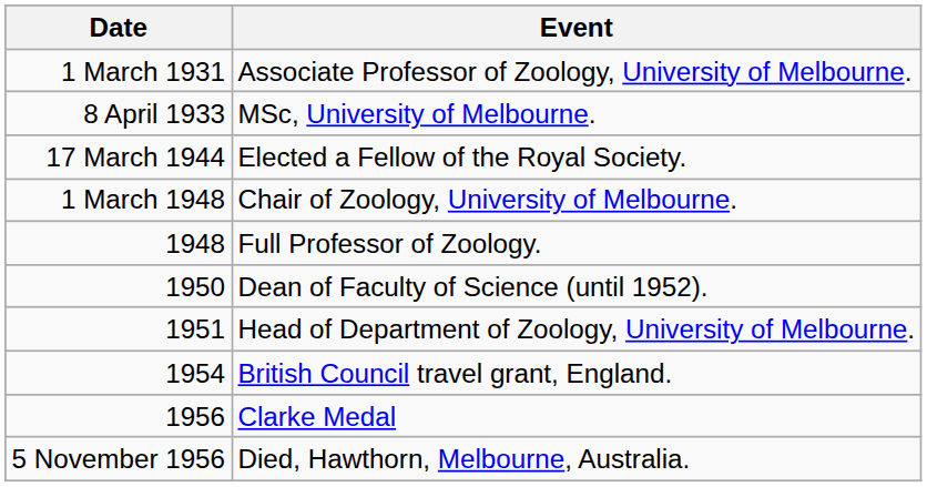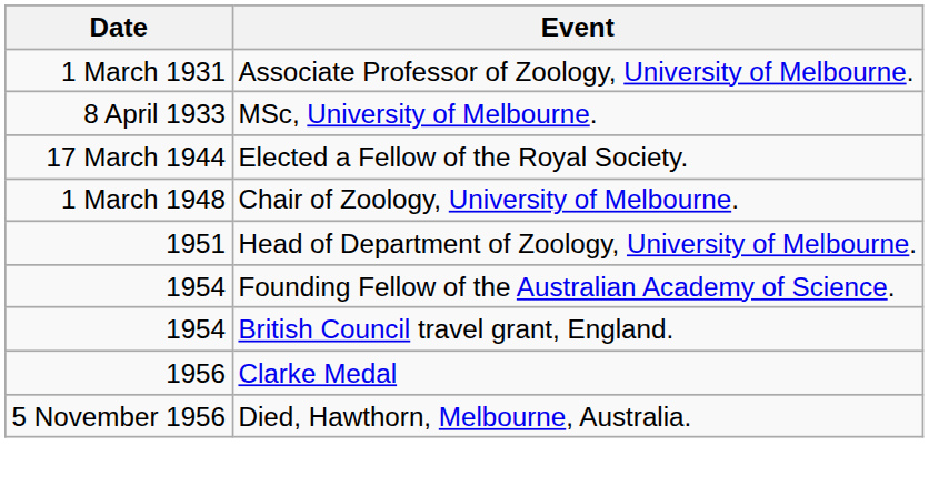 <table class="wikitable" style="font-size:88%; float:left; margin-right:1em;">
 <tr>
 <th>Date</th>
 <th>Event</th>
 </tr>
 <tr>
 <td align=right>1 March 1931</td>
 <td>Associate Professor of Zoology, <a href='#'>University of Melbourne</a>.</td>
 </tr>
 <tr>
 <td align=right>8 April 1933</td>
 <td>MSc, <a href='#'>University of Melbourne</a>.</td>
 </tr>
 <tr>
 <td align=right>17 March 1944</td>
 <td>Elected a Fellow of the Royal Society.</td>
 </tr>
 <tr>
 <td align=right>1 March 1948</td>
 <td>Chair of Zoology, <a href='#'>University of Melbourne</a>.</td>
 </tr>
 <tr>
-<td align=right>1948</td>
-<td>Full Professor of Zoology.</td>
+<td align=right>1951</td>
+<td>Head of Department of Zoology, <a href='#'>University of Melbourne</a>.</td>
 </tr>
 <tr>
-<td align=right>1950</td>
-<td>Dean of Faculty of Science (until 1952).</td>
-</tr>
-<tr>
-<td align=right>1951</td>
-<td>Head of Department of Zoology, <a href='#'>University of Melbourne</a>.</td>
+<td align=right>1954</td>
+<td>Founding Fellow of the <a href='#'>Australian Academy of Science</a>.</td>
 </tr>
 <tr>
 <td align=right>1954</td>
 <td><a href='#'>British Council</a> travel grant, England.</td>
 </tr>
 <tr>
 <td align=right>1956</td>
 <td><a href='#'>Clarke Medal</a></td>
 </tr>
 <tr>
 <td align=right>5 November 1956</td>
 <td>Died, Hawthorn, <a href='#'>Melbourne</a>, Australia.</td>
 </tr>
 </table>
